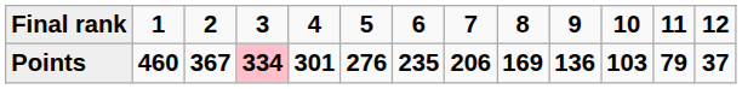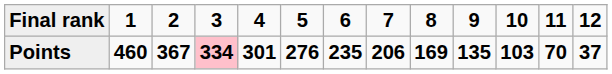 <table class="wikitable" style="font-weight:bold; text-align:center">
 <tr>
 <td align=left bgcolor=#efefef>Final rank</td>
 <td width=20>1</td>
 <td width=20>2</td>
 <td width=20>3</td>
 <td width=20>4</td>
 <td width=20>5</td>
 <td width=20>6</td>
 <td width=20>7</td>
 <td width=20>8</td>
 <td width=20>9</td>
 <td width=20>10</td>
 <td width=20>11</td>
 <td width=20>12</td>
 </tr>
 <tr>
 <td align=left bgcolor=#efefef>Points</td>
 <td width=20>460</td>
 <td width=20>367</td>
 <td width=20 style="background: pink;">334</td>
 <td width=20>301</td>
 <td width=20>276</td>
 <td width=20>235</td>
 <td width=20>206</td>
 <td width=20>169</td>
-<td width=20>136</td>
+<td width=20>135</td>
 <td width=20>103</td>
-<td width=20>79</td>
+<td width=20>70</td>
 <td width=20>37</td>
 </tr>
 </table>
